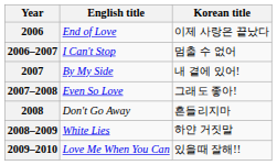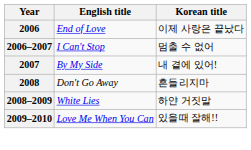 <table class="wikitable sortable plainrowheaders">
 <tr>
 <th scope="col">Year</th>
 <th scope="col">English title</th>
 <th scope="col">Korean title</th>
 </tr>
 <tr>
 <th scope="row">2006</th>
 <td><em><a href='#'>End of Love</a></em></td>
 <td>이제 사랑은 끝났다</td>
 </tr>
 <tr>
 <th scope="row">2006–2007</th>
 <td><em><a href='#'>I Can't Stop</a></em></td>
 <td>멈출 수 없어</td>
 </tr>
 <tr>
 <th scope="row">2007</th>
 <td><em><a href='#'>By My Side</a></em></td>
 <td>내 곁에 있어!</td>
 </tr>
 <tr>
-<th scope="row">2007–2008</th>
-<td><em><a href='#'>Even So Love</a></em></td>
-<td>그래도 좋아!</td>
-</tr>
-<tr>
 <th scope="row">2008</th>
 <td><em>Don't Go Away</em></td>
 <td>흔들리지마</td>
 </tr>
 <tr>
 <th scope="row">2008–2009</th>
 <td><em><a href='#'>White Lies</a></em></td>
 <td>하얀 거짓말</td>
 </tr>
 <tr>
 <th scope="row">2009–2010</th>
 <td><em><a href='#'>Love Me When You Can</a></em></td>
 <td>있을때 잘해!!</td>
 </tr>
 </table>
